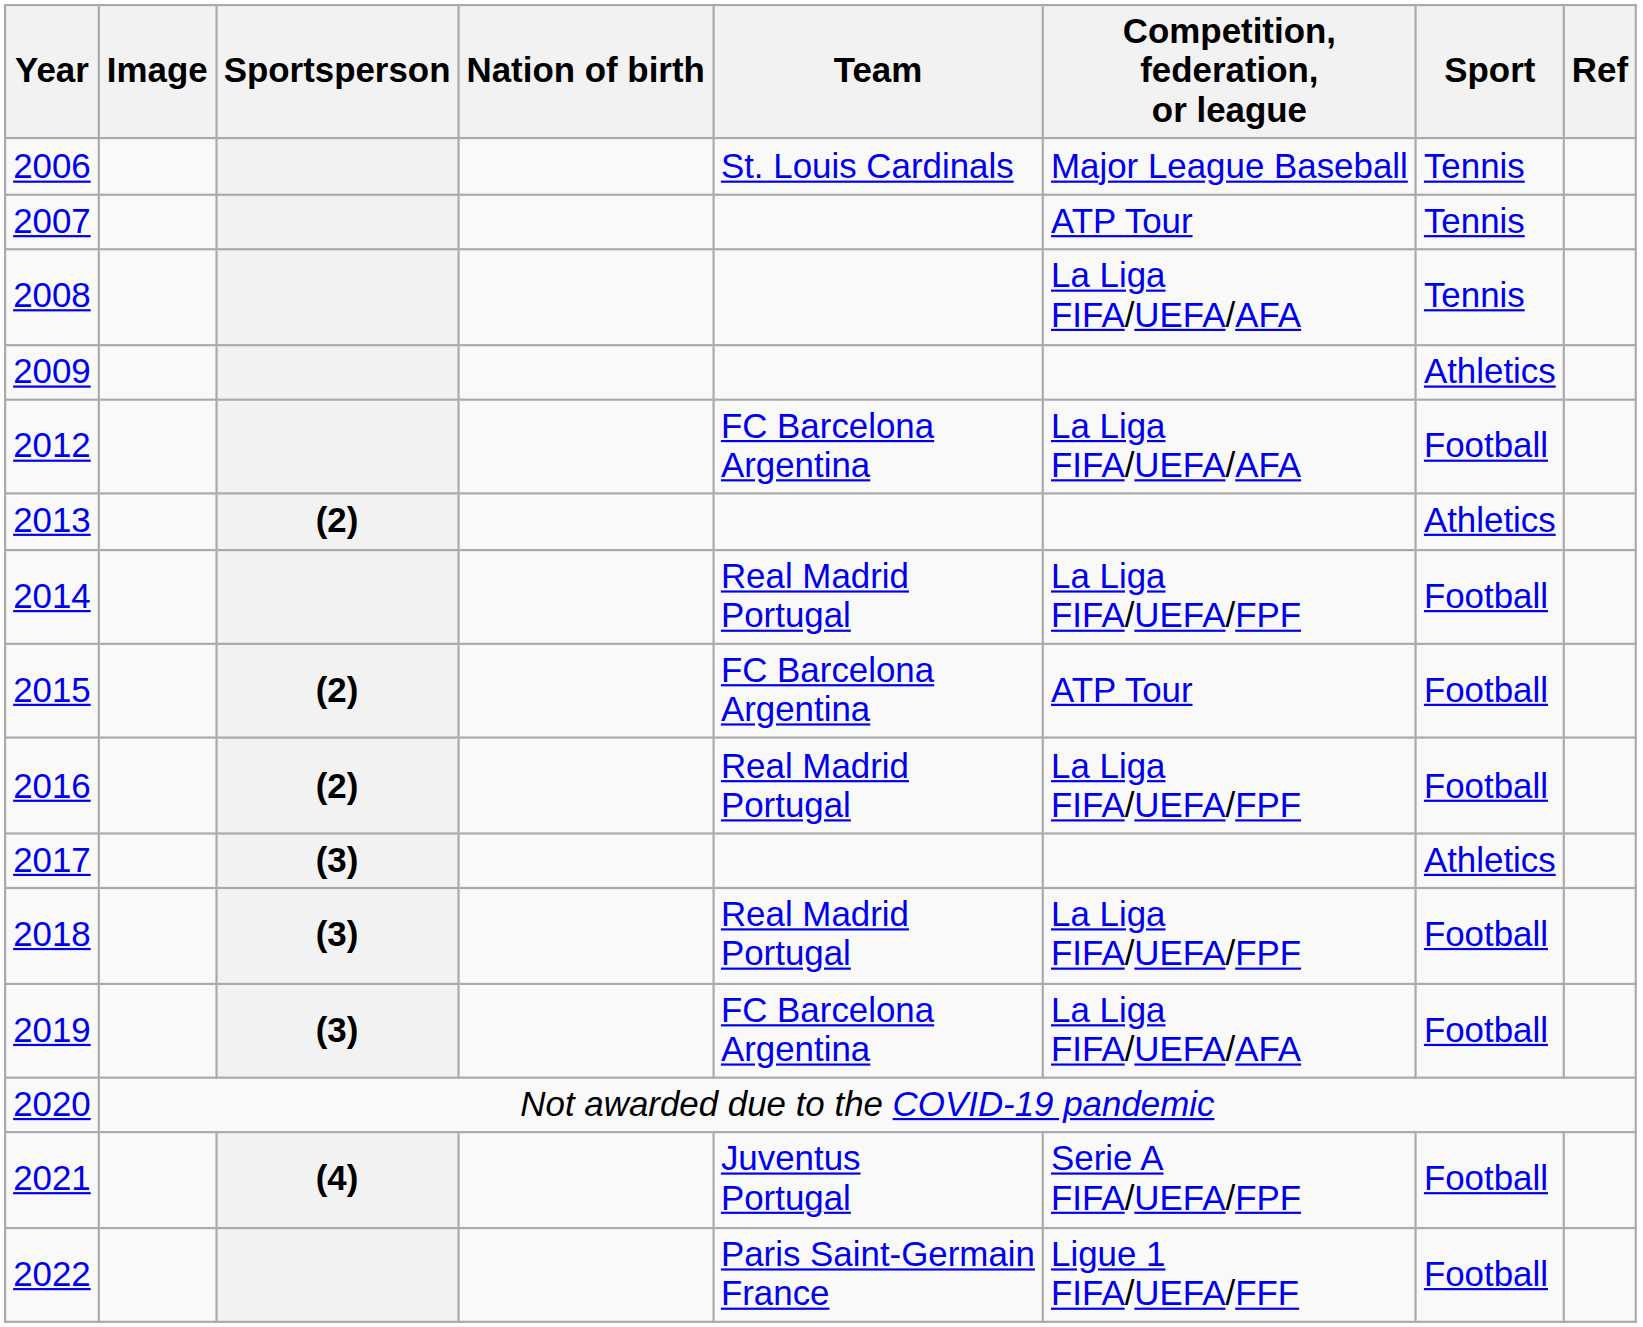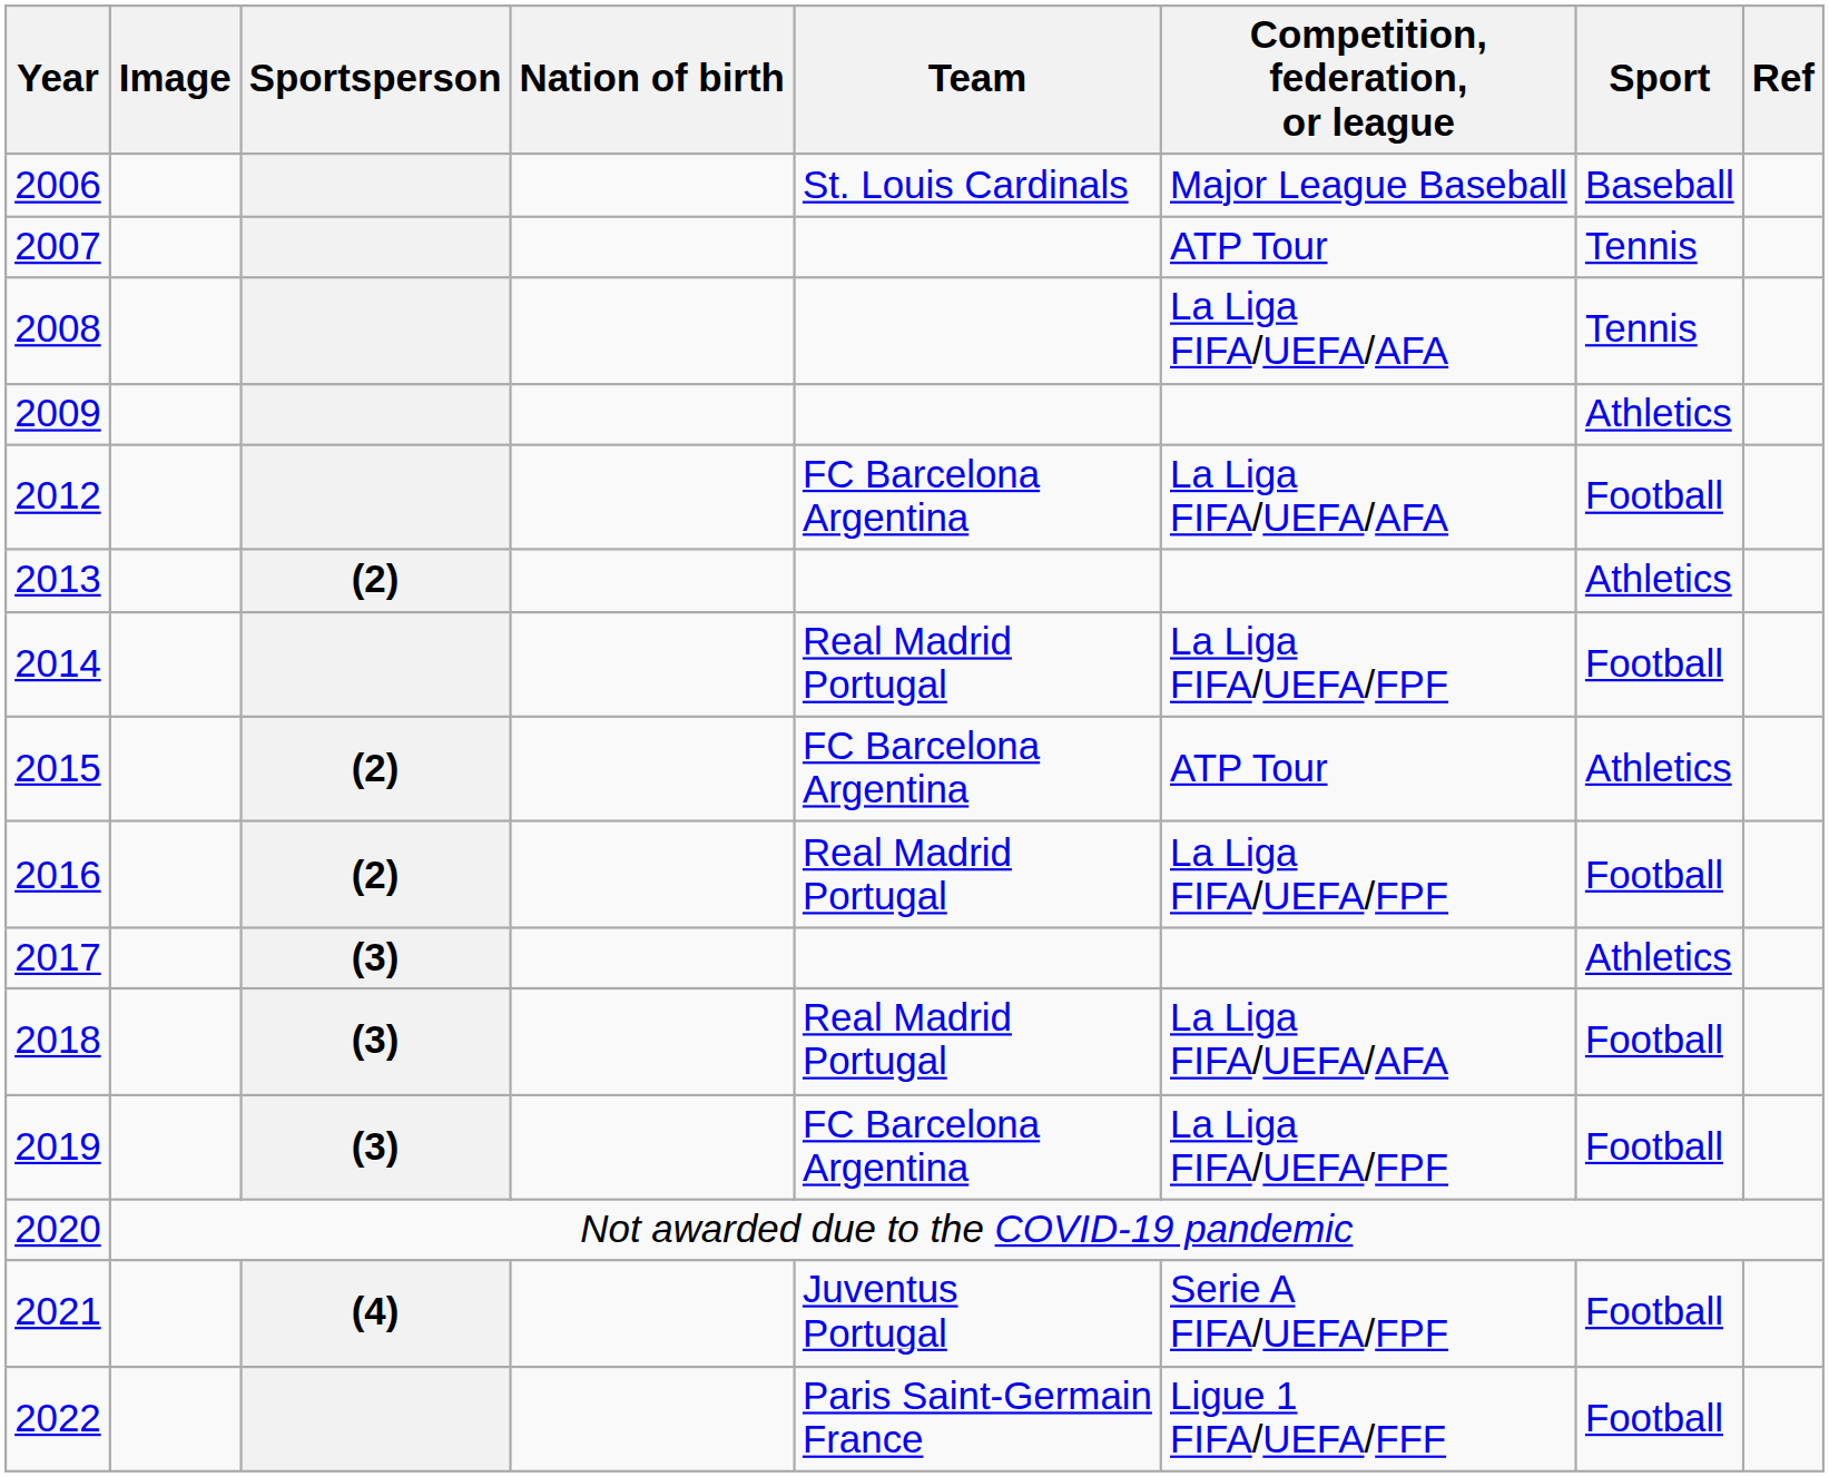 <table class="wikitable plainrowheaders sortable">
 <tr>
 <th scope="col">Year</th>
 <th scope="col" class="unsortable">Image</th>
 <th scope="col">Sportsperson</th>
 <th scope="col">Nation of birth</th>
 <th scope="col">Team</th>
 <th scope="col">Competition,<br>federation,<br>or league</th>
 <th scope="col">Sport</th>
 <th scope="col" class="unsortable">Ref</th>
 </tr>
 <tr>
 <td><a href='#'>2006</a></td>
 <td></td>
 <th scope="row"></th>
 <td></td>
 <td><a href='#'>St. Louis Cardinals</a></td>
 <td><a href='#'>Major League Baseball</a></td>
-<td><a href='#'>Tennis</a></td>
+<td><a href='#'>Baseball</a></td>
 <td></td>
 </tr>
 <tr>
 <td><a href='#'>2007</a></td>
 <td></td>
 <th scope="row"></th>
 <td></td>
 <td></td>
 <td><a href='#'>ATP Tour</a></td>
 <td><a href='#'>Tennis</a></td>
 <td></td>
 </tr>
 <tr>
 <td><a href='#'>2008</a></td>
 <td></td>
 <th scope="row"></th>
 <td></td>
 <td></td>
 <td><a href='#'>La Liga</a><br><a href='#'>FIFA</a>/<a href='#'>UEFA</a>/<a href='#'>AFA</a></td>
 <td><a href='#'>Tennis</a></td>
 <td></td>
 </tr>
 <tr>
 <td><a href='#'>2009</a></td>
 <td></td>
 <th scope="row"></th>
 <td></td>
 <td></td>
 <td></td>
 <td><a href='#'>Athletics</a></td>
 <td></td>
 </tr>
 <tr>
 <td><a href='#'>2012</a></td>
 <td></td>
 <th scope="row"></th>
 <td></td>
 <td><a href='#'>FC Barcelona</a><br><a href='#'>Argentina</a></td>
 <td><a href='#'>La Liga</a><br><a href='#'>FIFA</a>/<a href='#'>UEFA</a>/<a href='#'>AFA</a></td>
 <td><a href='#'>Football</a></td>
 <td></td>
 </tr>
 <tr>
 <td><a href='#'>2013</a></td>
 <td></td>
 <th scope="row"> (2)</th>
 <td></td>
 <td></td>
 <td></td>
 <td><a href='#'>Athletics</a></td>
 <td></td>
 </tr>
 <tr>
 <td><a href='#'>2014</a></td>
 <td></td>
 <th scope="row"></th>
 <td></td>
 <td><a href='#'>Real Madrid</a><br><a href='#'>Portugal</a></td>
 <td><a href='#'>La Liga</a><br><a href='#'>FIFA</a>/<a href='#'>UEFA</a>/<a href='#'>FPF</a></td>
 <td><a href='#'>Football</a></td>
 <td></td>
 </tr>
 <tr>
 <td><a href='#'>2015</a></td>
 <td></td>
 <th scope="row"> (2)</th>
 <td></td>
 <td><a href='#'>FC Barcelona</a><br><a href='#'>Argentina</a></td>
 <td><a href='#'>ATP Tour</a></td>
-<td><a href='#'>Football</a></td>
+<td><a href='#'>Athletics</a></td>
 <td></td>
 </tr>
 <tr>
 <td><a href='#'>2016</a></td>
 <td></td>
 <th scope="row"> (2)</th>
 <td></td>
 <td><a href='#'>Real Madrid</a><br><a href='#'>Portugal</a></td>
 <td><a href='#'>La Liga</a><br><a href='#'>FIFA</a>/<a href='#'>UEFA</a>/<a href='#'>FPF</a></td>
 <td><a href='#'>Football</a></td>
 <td></td>
 </tr>
 <tr>
 <td><a href='#'>2017</a></td>
 <td></td>
 <th scope="row"> (3)</th>
 <td></td>
 <td></td>
 <td></td>
 <td><a href='#'>Athletics</a></td>
 <td></td>
 </tr>
 <tr>
 <td><a href='#'>2018</a></td>
 <td></td>
 <th scope="row"> (3)</th>
 <td></td>
 <td><a href='#'>Real Madrid</a><br><a href='#'>Portugal</a></td>
-<td><a href='#'>La Liga</a><br><a href='#'>FIFA</a>/<a href='#'>UEFA</a>/<a href='#'>FPF</a></td>
+<td><a href='#'>La Liga</a><br><a href='#'>FIFA</a>/<a href='#'>UEFA</a>/<a href='#'>AFA</a></td>
 <td><a href='#'>Football</a></td>
 <td></td>
 </tr>
 <tr>
 <td><a href='#'>2019</a></td>
 <td></td>
 <th scope="row"> (3)</th>
 <td></td>
 <td><a href='#'>FC Barcelona</a><br><a href='#'>Argentina</a></td>
-<td><a href='#'>La Liga</a><br><a href='#'>FIFA</a>/<a href='#'>UEFA</a>/<a href='#'>AFA</a></td>
+<td><a href='#'>La Liga</a><br><a href='#'>FIFA</a>/<a href='#'>UEFA</a>/<a href='#'>FPF</a></td>
 <td><a href='#'>Football</a></td>
 <td></td>
 </tr>
 <tr class="sortbottom">
 <td><a href='#'>2020</a></td>
 <td colspan=7 align=center><em>Not awarded due to the <a href='#'>COVID-19 pandemic</a></em></td>
 </tr>
 <tr>
 <td><a href='#'>2021</a></td>
 <td></td>
 <th scope="row"> (4)</th>
 <td></td>
 <td><a href='#'>Juventus</a><br><a href='#'>Portugal</a></td>
 <td><a href='#'>Serie A</a><br><a href='#'>FIFA</a>/<a href='#'>UEFA</a>/<a href='#'>FPF</a></td>
 <td><a href='#'>Football</a></td>
 <td></td>
 </tr>
 <tr>
 <td><a href='#'>2022</a></td>
 <td></td>
 <th scope="row"></th>
 <td></td>
 <td><a href='#'>Paris Saint-Germain</a><br><a href='#'>France</a></td>
 <td><a href='#'>Ligue 1</a><br><a href='#'>FIFA</a>/<a href='#'>UEFA</a>/<a href='#'>FFF</a></td>
 <td><a href='#'>Football</a></td>
 <td></td>
 </tr>
 </table>
